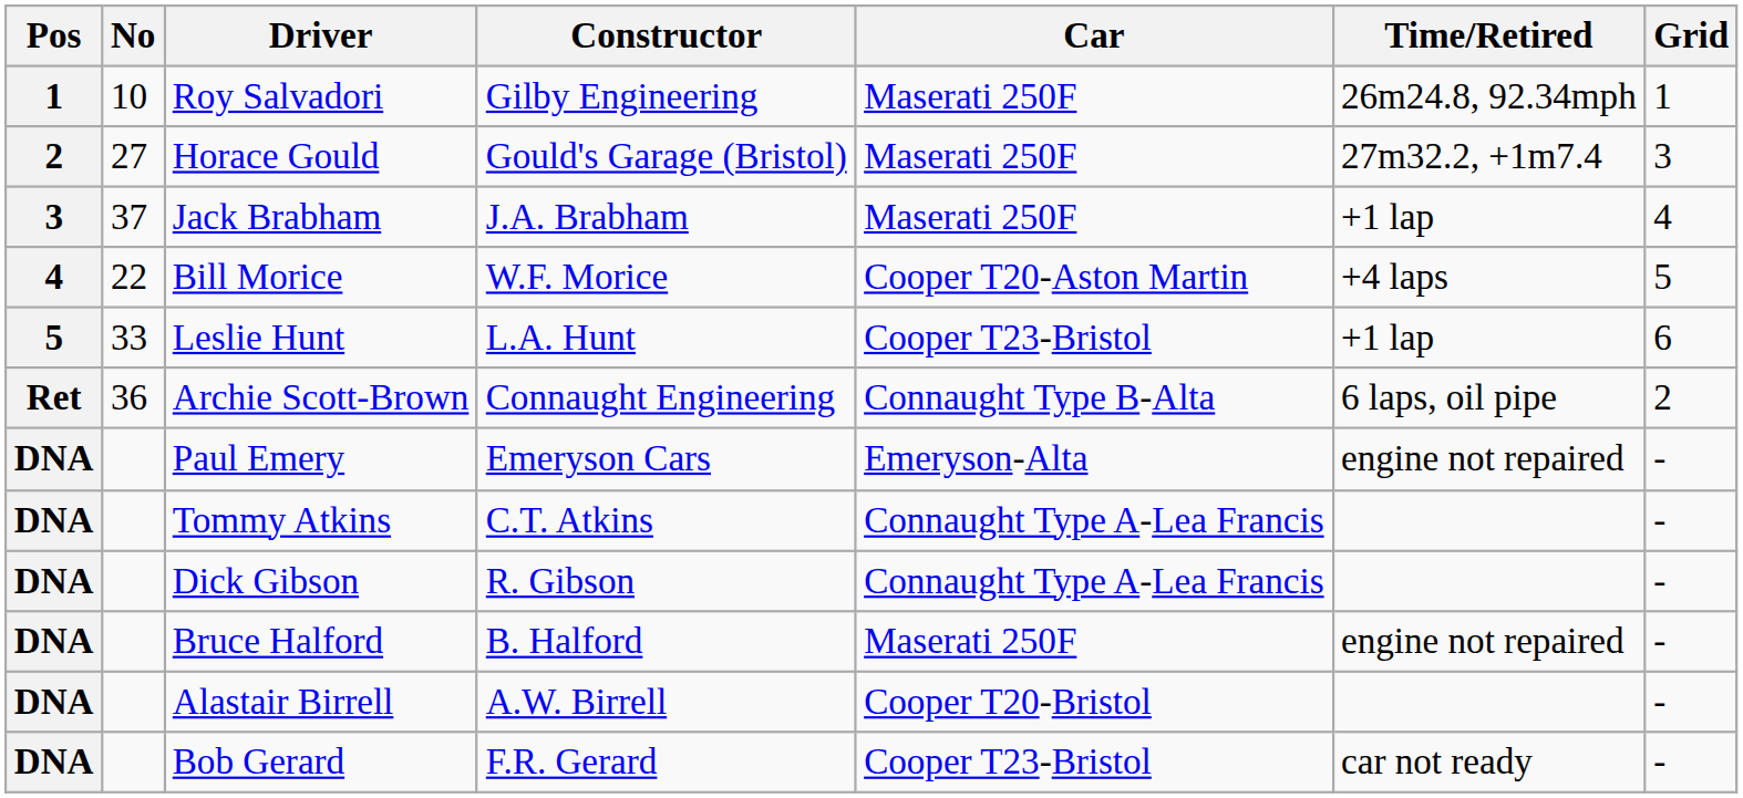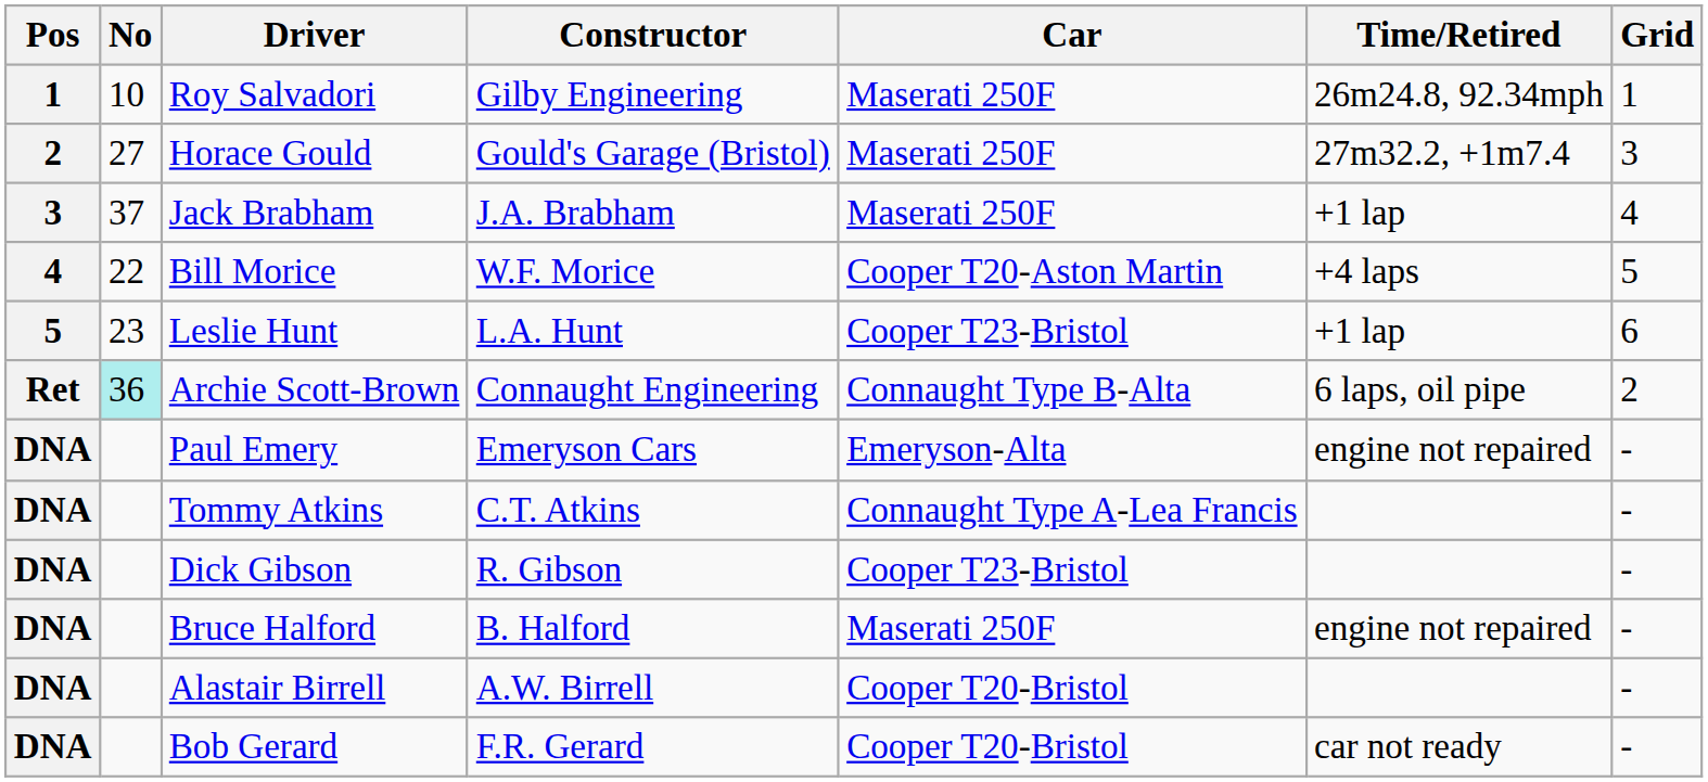 <table class="wikitable" style="font-size: 95%">
 <tr>
 <th>Pos</th>
 <th>No</th>
 <th>Driver</th>
 <th>Constructor</th>
 <th>Car</th>
 <th>Time/Retired</th>
 <th>Grid</th>
 </tr>
 <tr>
 <th>1</th>
 <td>10</td>
 <td> <a href='#'>Roy Salvadori</a></td>
 <td><a href='#'>Gilby Engineering</a></td>
 <td><a href='#'>Maserati 250F</a></td>
 <td>26m24.8, 92.34mph</td>
 <td>1</td>
 </tr>
 <tr>
 <th>2</th>
 <td>27</td>
 <td> <a href='#'>Horace Gould</a></td>
 <td><a href='#'>Gould's Garage (Bristol)</a></td>
 <td><a href='#'>Maserati 250F</a></td>
 <td>27m32.2, +1m7.4</td>
 <td>3</td>
 </tr>
 <tr>
 <th>3</th>
 <td>37</td>
 <td> <a href='#'>Jack Brabham</a></td>
 <td><a href='#'>J.A. Brabham</a></td>
 <td><a href='#'>Maserati 250F</a></td>
 <td>+1 lap</td>
 <td>4</td>
 </tr>
 <tr>
 <th>4</th>
 <td>22</td>
 <td> <a href='#'>Bill Morice</a></td>
 <td><a href='#'>W.F. Morice</a></td>
 <td><a href='#'>Cooper T20</a>-<a href='#'>Aston Martin</a></td>
 <td>+4 laps</td>
 <td>5</td>
 </tr>
 <tr>
 <th>5</th>
-<td>33</td>
+<td>23</td>
 <td> <a href='#'>Leslie Hunt</a></td>
 <td><a href='#'>L.A. Hunt</a></td>
 <td><a href='#'>Cooper T23</a>-<a href='#'>Bristol</a></td>
 <td>+1 lap</td>
 <td>6</td>
 </tr>
 <tr>
 <th>Ret</th>
-<td>36</td>
+<td style="background: paleturquoise;">36</td>
 <td> <a href='#'>Archie Scott-Brown</a></td>
 <td><a href='#'>Connaught Engineering</a></td>
 <td><a href='#'>Connaught Type B</a>-<a href='#'>Alta</a></td>
 <td>6 laps, oil pipe</td>
 <td>2</td>
 </tr>
 <tr>
 <th>DNA</th>
 <td></td>
 <td> <a href='#'>Paul Emery</a></td>
 <td><a href='#'>Emeryson Cars</a></td>
 <td><a href='#'>Emeryson</a>-<a href='#'>Alta</a></td>
 <td>engine not repaired</td>
 <td>-</td>
 </tr>
 <tr>
 <th>DNA</th>
 <td></td>
 <td> <a href='#'>Tommy Atkins</a></td>
 <td><a href='#'>C.T. Atkins</a></td>
 <td><a href='#'>Connaught Type A</a>-<a href='#'>Lea Francis</a></td>
 <td></td>
 <td>-</td>
 </tr>
 <tr>
 <th>DNA</th>
 <td></td>
 <td> <a href='#'>Dick Gibson</a></td>
 <td><a href='#'>R. Gibson</a></td>
-<td><a href='#'>Connaught Type A</a>-<a href='#'>Lea Francis</a></td>
+<td><a href='#'>Cooper T23</a>-<a href='#'>Bristol</a></td>
 <td></td>
 <td>-</td>
 </tr>
 <tr>
 <th>DNA</th>
 <td></td>
 <td> <a href='#'>Bruce Halford</a></td>
 <td><a href='#'>B. Halford</a></td>
 <td><a href='#'>Maserati 250F</a></td>
 <td>engine not repaired</td>
 <td>-</td>
 </tr>
 <tr>
 <th>DNA</th>
 <td></td>
 <td> <a href='#'>Alastair Birrell</a></td>
 <td><a href='#'>A.W. Birrell</a></td>
 <td><a href='#'>Cooper T20</a>-<a href='#'>Bristol</a></td>
 <td></td>
 <td>-</td>
 </tr>
 <tr>
 <th>DNA</th>
 <td></td>
 <td> <a href='#'>Bob Gerard</a></td>
 <td><a href='#'>F.R. Gerard</a></td>
-<td><a href='#'>Cooper T23</a>-<a href='#'>Bristol</a></td>
+<td><a href='#'>Cooper T20</a>-<a href='#'>Bristol</a></td>
 <td>car not ready</td>
 <td>-</td>
 </tr>
 </table>
